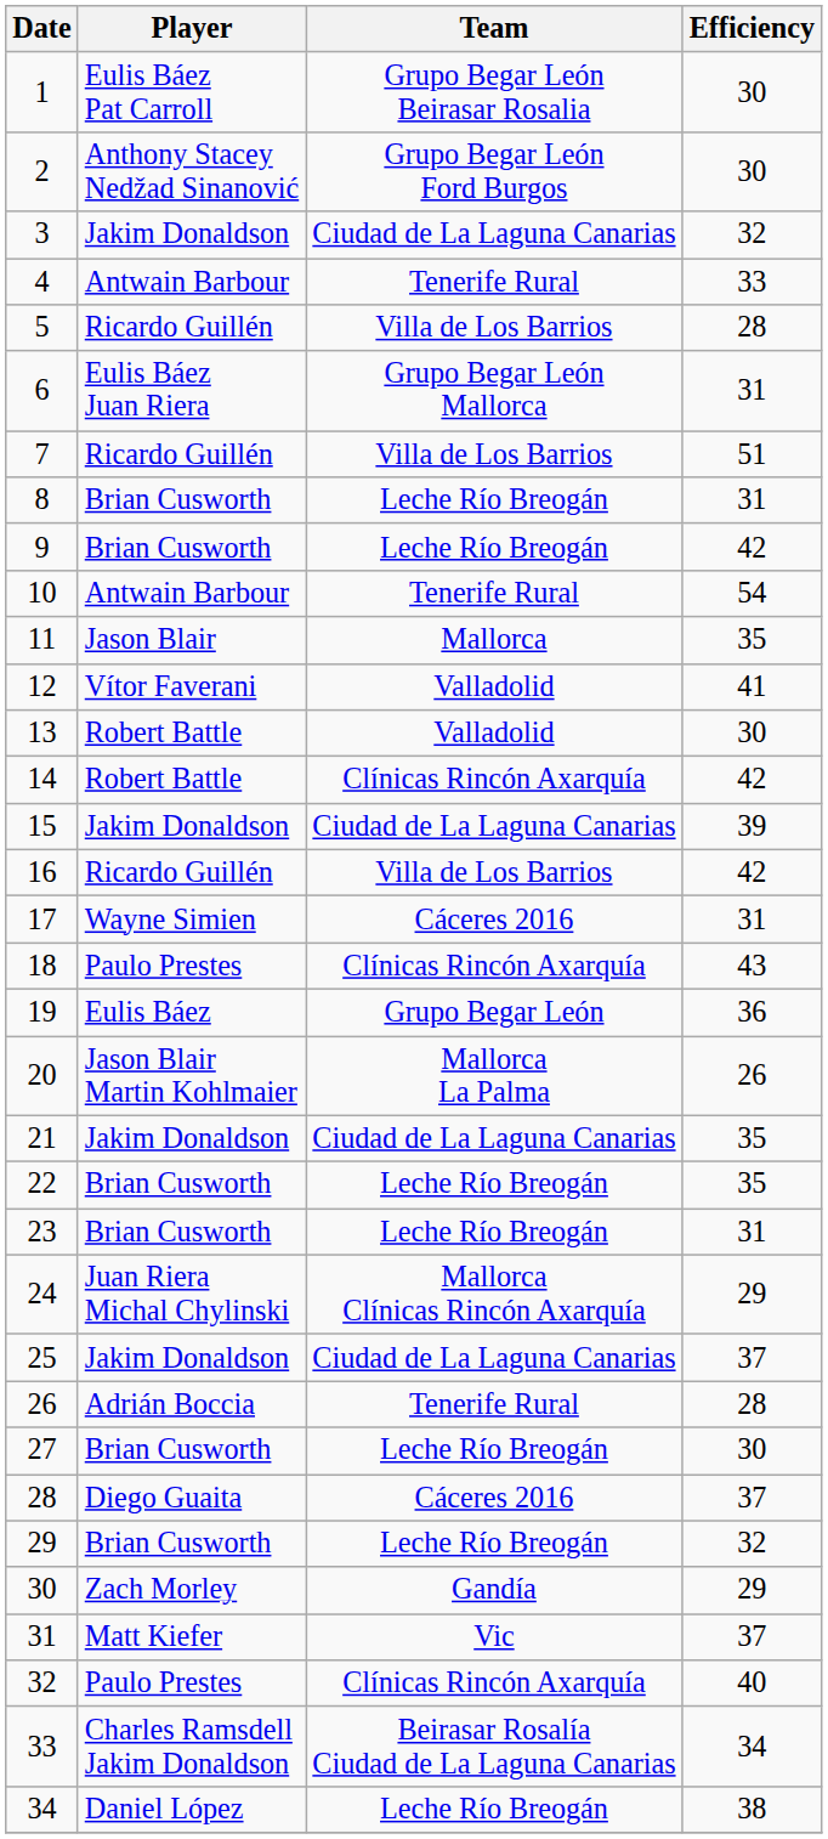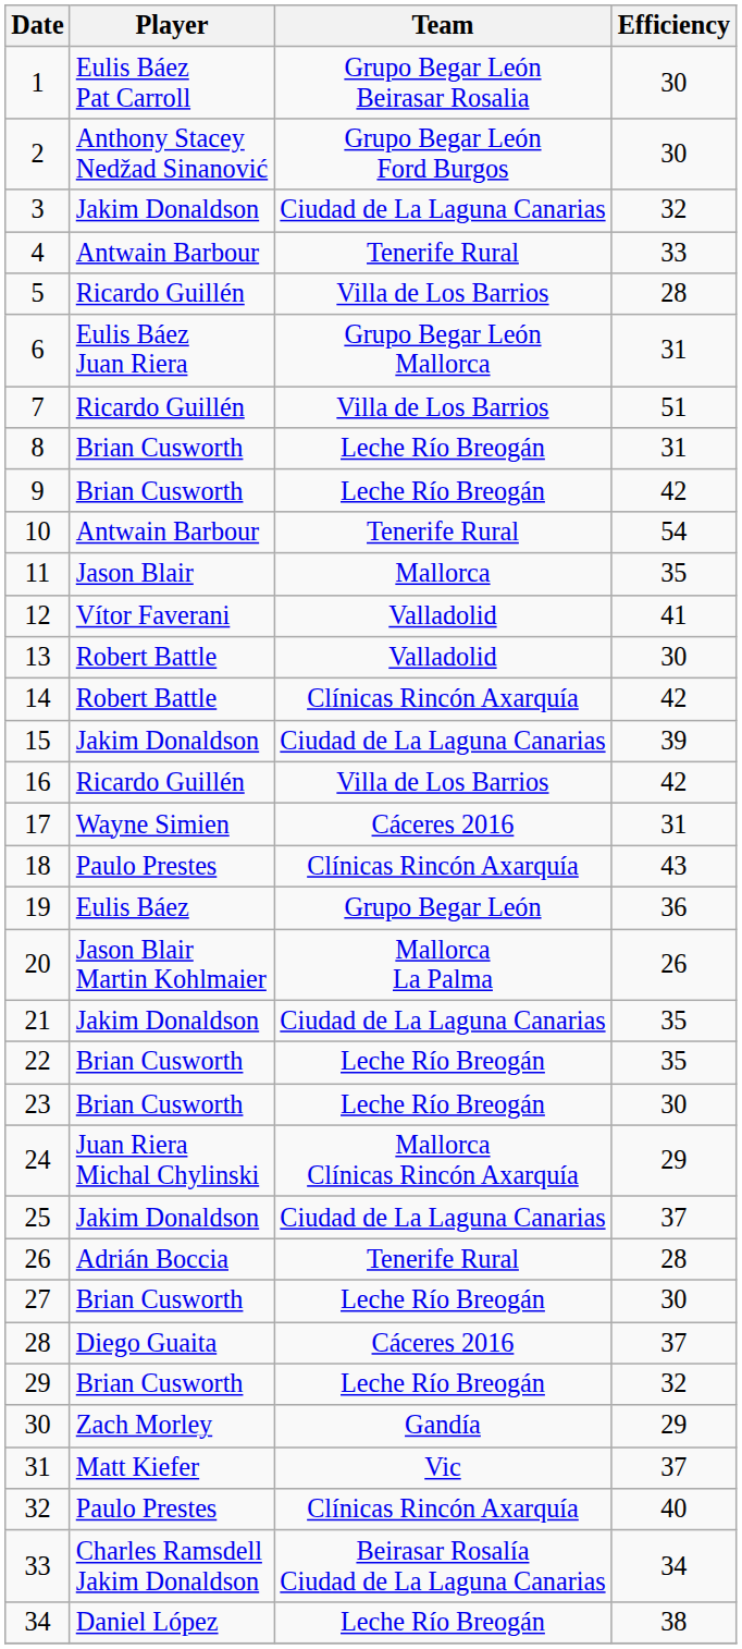 <table class="wikitable sortable" style="text-align: center;">
 <tr>
 <th align="center">Date</th>
 <th align="center">Player</th>
 <th align="center">Team</th>
 <th align="center">Efficiency</th>
 </tr>
 <tr>
 <td>1</td>
 <td align="left"> <a href='#'>Eulis Báez</a> <br>  <a href='#'>Pat Carroll</a></td>
 <td><a href='#'>Grupo Begar León</a> <br> <a href='#'>Beirasar Rosalia</a></td>
 <td>30</td>
 </tr>
 <tr>
 <td>2</td>
 <td align="left"> <a href='#'>Anthony Stacey</a> <br>  <a href='#'>Nedžad Sinanović</a></td>
 <td><a href='#'>Grupo Begar León</a> <br> <a href='#'>Ford Burgos</a></td>
 <td>30</td>
 </tr>
 <tr>
 <td>3</td>
 <td align="left"> <a href='#'>Jakim Donaldson</a></td>
 <td><a href='#'>Ciudad de La Laguna Canarias</a></td>
 <td>32</td>
 </tr>
 <tr>
 <td>4</td>
 <td align="left"> <a href='#'>Antwain Barbour</a></td>
 <td><a href='#'>Tenerife Rural</a></td>
 <td>33</td>
 </tr>
 <tr>
 <td>5</td>
 <td align="left"> <a href='#'>Ricardo Guillén</a></td>
 <td><a href='#'>Villa de Los Barrios</a></td>
 <td>28</td>
 </tr>
 <tr>
 <td>6</td>
 <td align="left"> <a href='#'>Eulis Báez</a> <br>  <a href='#'>Juan Riera</a></td>
 <td><a href='#'>Grupo Begar León</a> <br> <a href='#'>Mallorca</a></td>
 <td>31</td>
 </tr>
 <tr>
 <td>7</td>
 <td align="left"> <a href='#'>Ricardo Guillén</a></td>
 <td><a href='#'>Villa de Los Barrios</a></td>
 <td>51</td>
 </tr>
 <tr>
 <td>8</td>
 <td align="left"> <a href='#'>Brian Cusworth</a></td>
 <td><a href='#'>Leche Río Breogán</a></td>
 <td>31</td>
 </tr>
 <tr>
 <td>9</td>
 <td align="left"> <a href='#'>Brian Cusworth</a></td>
 <td><a href='#'>Leche Río Breogán</a></td>
 <td>42</td>
 </tr>
 <tr>
 <td>10</td>
 <td align="left"> <a href='#'>Antwain Barbour</a></td>
 <td><a href='#'>Tenerife Rural</a></td>
 <td>54</td>
 </tr>
 <tr>
 <td>11</td>
 <td align="left"> <a href='#'>Jason Blair</a></td>
 <td><a href='#'>Mallorca</a></td>
 <td>35</td>
 </tr>
 <tr>
 <td>12</td>
 <td align="left"> <a href='#'>Vítor Faverani</a></td>
 <td><a href='#'>Valladolid</a></td>
 <td>41</td>
 </tr>
 <tr>
 <td>13</td>
 <td align="left"> <a href='#'>Robert Battle</a></td>
 <td><a href='#'>Valladolid</a></td>
 <td>30</td>
 </tr>
 <tr>
 <td>14</td>
 <td align="left"> <a href='#'>Robert Battle</a></td>
 <td><a href='#'>Clínicas Rincón Axarquía</a></td>
 <td>42</td>
 </tr>
 <tr>
 <td>15</td>
 <td align="left"> <a href='#'>Jakim Donaldson</a></td>
 <td><a href='#'>Ciudad de La Laguna Canarias</a></td>
 <td>39</td>
 </tr>
 <tr>
 <td>16</td>
 <td align="left"> <a href='#'>Ricardo Guillén</a></td>
 <td><a href='#'>Villa de Los Barrios</a></td>
 <td>42</td>
 </tr>
 <tr>
 <td>17</td>
 <td align="left"> <a href='#'>Wayne Simien</a></td>
 <td><a href='#'>Cáceres 2016</a></td>
 <td>31</td>
 </tr>
 <tr>
 <td>18</td>
 <td align="left"> <a href='#'>Paulo Prestes</a></td>
 <td><a href='#'>Clínicas Rincón Axarquía</a></td>
 <td>43</td>
 </tr>
 <tr>
 <td>19</td>
 <td align="left"> <a href='#'>Eulis Báez</a></td>
 <td><a href='#'>Grupo Begar León</a></td>
 <td>36</td>
 </tr>
 <tr>
 <td>20</td>
 <td align="left"> <a href='#'>Jason Blair</a> <br>  <a href='#'>Martin Kohlmaier</a></td>
 <td><a href='#'>Mallorca</a> <br> <a href='#'>La Palma</a></td>
 <td>26</td>
 </tr>
 <tr>
 <td>21</td>
 <td align="left"> <a href='#'>Jakim Donaldson</a></td>
 <td><a href='#'>Ciudad de La Laguna Canarias</a></td>
 <td>35</td>
 </tr>
 <tr>
 <td>22</td>
 <td align="left"> <a href='#'>Brian Cusworth</a></td>
 <td><a href='#'>Leche Río Breogán</a></td>
 <td>35</td>
 </tr>
 <tr>
 <td>23</td>
 <td align="left"> <a href='#'>Brian Cusworth</a></td>
 <td><a href='#'>Leche Río Breogán</a></td>
-<td>31</td>
+<td>30</td>
 </tr>
 <tr>
 <td>24</td>
 <td align="left"> <a href='#'>Juan Riera</a> <br>  <a href='#'>Michal Chylinski</a></td>
 <td><a href='#'>Mallorca</a> <br> <a href='#'>Clínicas Rincón Axarquía</a></td>
 <td>29</td>
 </tr>
 <tr>
 <td>25</td>
 <td align="left"> <a href='#'>Jakim Donaldson</a></td>
 <td><a href='#'>Ciudad de La Laguna Canarias</a></td>
 <td>37</td>
 </tr>
 <tr>
 <td>26</td>
 <td align="left"> <a href='#'>Adrián Boccia</a></td>
 <td><a href='#'>Tenerife Rural</a></td>
 <td>28</td>
 </tr>
 <tr>
 <td>27</td>
 <td align="left"> <a href='#'>Brian Cusworth</a></td>
 <td><a href='#'>Leche Río Breogán</a></td>
 <td>30</td>
 </tr>
 <tr>
 <td>28</td>
 <td align="left"> <a href='#'>Diego Guaita</a></td>
 <td><a href='#'>Cáceres 2016</a></td>
 <td>37</td>
 </tr>
 <tr>
 <td>29</td>
 <td align="left"> <a href='#'>Brian Cusworth</a></td>
 <td><a href='#'>Leche Río Breogán</a></td>
 <td>32</td>
 </tr>
 <tr>
 <td>30</td>
 <td align="left"> <a href='#'>Zach Morley</a></td>
 <td><a href='#'>Gandía</a></td>
 <td>29</td>
 </tr>
 <tr>
 <td>31</td>
 <td align="left"> <a href='#'>Matt Kiefer</a></td>
 <td><a href='#'>Vic</a></td>
 <td>37</td>
 </tr>
 <tr>
 <td>32</td>
 <td align="left"> <a href='#'>Paulo Prestes</a></td>
 <td><a href='#'>Clínicas Rincón Axarquía</a></td>
 <td>40</td>
 </tr>
 <tr>
 <td>33</td>
 <td align="left"> <a href='#'>Charles Ramsdell</a> <br>  <a href='#'>Jakim Donaldson</a></td>
 <td><a href='#'>Beirasar Rosalía</a> <br> <a href='#'>Ciudad de La Laguna Canarias</a></td>
 <td>34</td>
 </tr>
 <tr>
 <td>34</td>
 <td align="left"> <a href='#'>Daniel López</a></td>
 <td><a href='#'>Leche Río Breogán</a></td>
 <td>38</td>
 </tr>
 <tr>
 </tr>
 </table>
